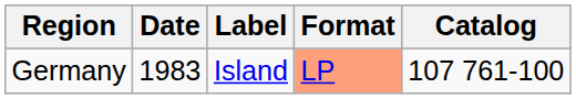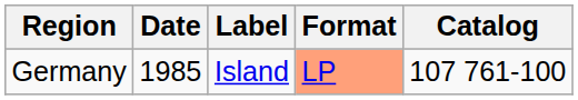 <table class="wikitable">
 <tr>
 <th>Region</th>
 <th>Date</th>
 <th>Label</th>
 <th>Format</th>
 <th>Catalog</th>
 </tr>
 <tr>
 <td>Germany</td>
-<td>1983</td>
+<td>1985</td>
 <td><a href='#'>Island</a></td>
 <td style="background: lightsalmon;"><a href='#'>LP</a></td>
 <td>107 761-100</td>
 </tr>
 </table>
